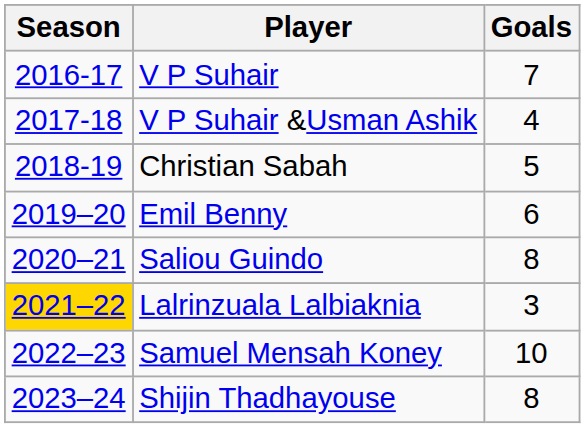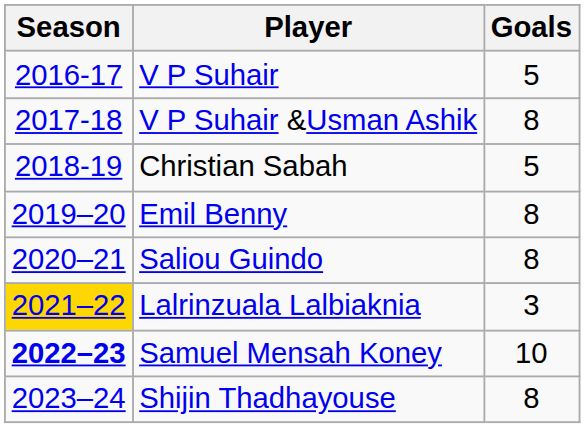 <table class="wikitable sortable" style="text-align: center">
 <tr>
 <th scope="col">Season</th>
 <th class="unsortable">Player</th>
 <th class="unsortable">Goals</th>
 </tr>
 <tr>
 <td><a href='#'>2016-17</a></td>
 <td align=left> <a href='#'>V P Suhair</a></td>
-<td>7</td>
+<td>5</td>
 </tr>
 <tr>
 <td><a href='#'>2017-18</a></td>
 <td style="text-align:left;"> <a href='#'>V P Suhair</a> &<a href='#'>Usman Ashik</a></td>
-<td>4</td>
+<td>8</td>
 </tr>
 <tr>
 <td><a href='#'>2018-19</a></td>
 <td style="text-align:left;"> Christian Sabah</td>
 <td>5</td>
 </tr>
 <tr>
 <td><a href='#'>2019–20</a></td>
 <td style="text-align:left;"> <a href='#'>Emil Benny</a></td>
-<td>6</td>
+<td>8</td>
 </tr>
 <tr>
 <td><a href='#'>2020–21</a></td>
 <td style="text-align:left;"> <a href='#'>Saliou Guindo</a></td>
 <td>8</td>
 </tr>
 <tr>
 <td style="background: gold;"><a href='#'>2021–22</a></td>
 <td style="text-align:left;"> <a href='#'>Lalrinzuala Lalbiaknia</a></td>
 <td>3</td>
 </tr>
 <tr>
-<td><a href='#'>2022–23</a></td>
+<td><strong><a href='#'>2022–23</a></strong></td>
 <td style="text-align:left;"> <a href='#'>Samuel Mensah Koney </a></td>
 <td>10</td>
 </tr>
 <tr>
 <td><a href='#'>2023–24</a></td>
 <td style="text-align:left;"> <a href='#'>Shijin Thadhayouse</a></td>
 <td>8</td>
 </tr>
 </table>
